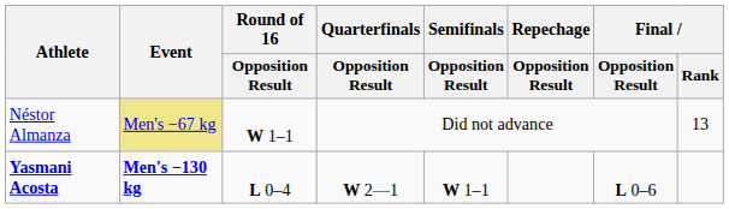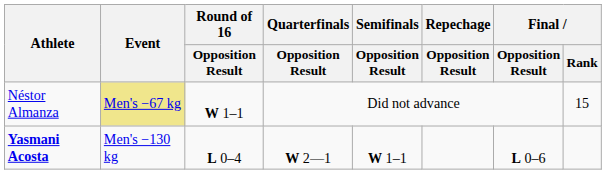 <table class="wikitable" style="font-size:90%">
 <tr>
 <th rowspan=2>Athlete</th>
 <th rowspan=2>Event</th>
 <th>Round of 16</th>
 <th>Quarterfinals</th>
 <th>Semifinals</th>
 <th>Repechage</th>
 <th colspan=2>Final / </th>
 </tr>
 <tr style="font-size: 95%">
 <th>Opposition<br>Result</th>
 <th>Opposition<br>Result</th>
 <th>Opposition<br>Result</th>
 <th>Opposition<br>Result</th>
 <th>Opposition<br>Result</th>
 <th>Rank</th>
 </tr>
 <tr align=center>
 <td align=left><a href='#'>Néstor Almanza</a></td>
 <td align=left style="background: khaki;"><a href='#'>Men's −67 kg</a></td>
 <td> <br><strong>W</strong> 1–1 <sup></sup></td>
 <td colspan=4>Did not advance</td>
-<td>13</td>
+<td>15</td>
 </tr>
 <tr align=center>
 <td align=left><strong><a href='#'>Yasmani Acosta</a></strong></td>
-<td align=left><strong><a href='#'>Men's −130 kg</a></strong></td>
+<td align=left><a href='#'>Men's −130 kg</a></td>
 <td> <br><strong>L</strong> 0–4 <sup></sup></td>
 <td> <br><strong>W</strong> 2—1 <sup></sup></td>
 <td> <br><strong>W</strong> 1–1 <sup></sup></td>
 <td></td>
 <td> <br><strong>L</strong> 0–6 <sup></sup></td>
 <td></td>
 </tr>
 </table>
